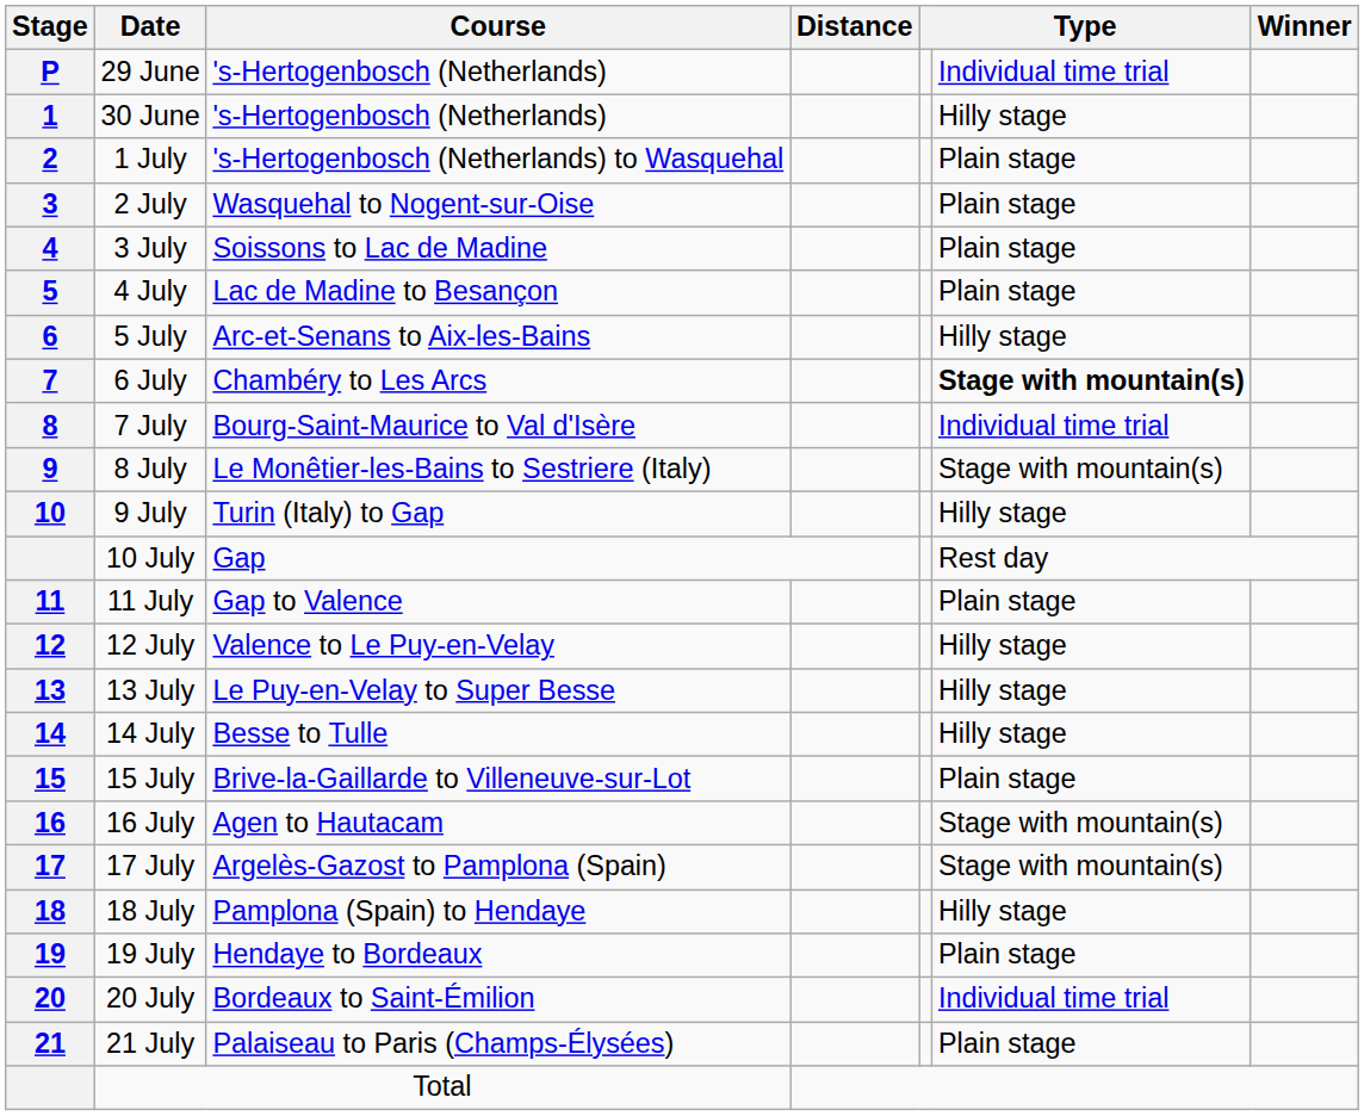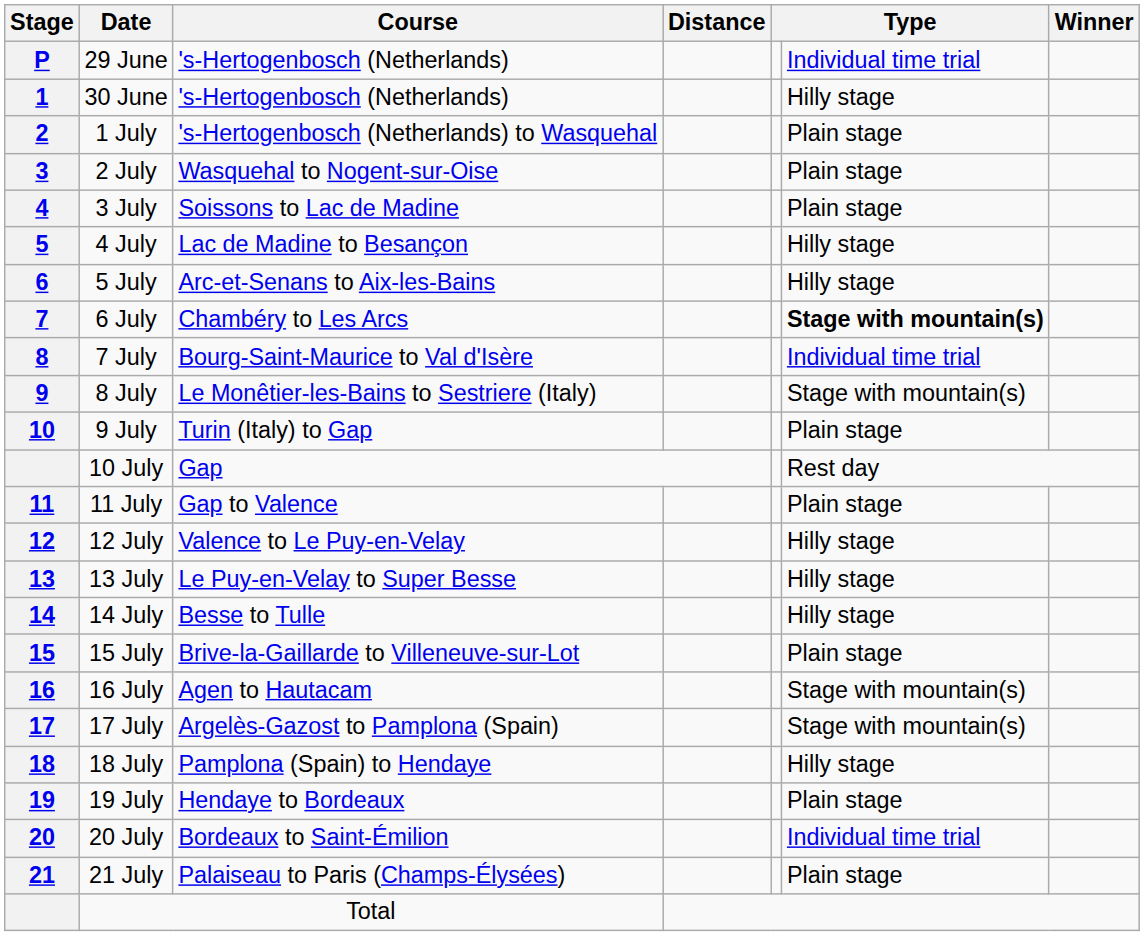 <table class="wikitable">
 <tr>
 <th scope="col">Stage</th>
 <th scope="col">Date</th>
 <th scope="col">Course</th>
 <th scope="col">Distance</th>
 <th scope="col" colspan="2">Type</th>
 <th scope="col">Winner</th>
 </tr>
 <tr>
 <th scope="row"><a href='#'>P</a></th>
 <td style="text-align:center;">29 June</td>
 <td><a href='#'>'s-Hertogenbosch</a> (Netherlands)</td>
 <td style="text-align:center;"></td>
 <td></td>
 <td><a href='#'>Individual time trial</a></td>
 <td></td>
 </tr>
 <tr>
 <th scope="row"><a href='#'>1</a></th>
 <td style="text-align:center;">30 June</td>
 <td><a href='#'>'s-Hertogenbosch</a> (Netherlands)</td>
 <td style="text-align:center;"></td>
 <td></td>
 <td>Hilly stage</td>
 <td></td>
 </tr>
 <tr>
 <th scope="row"><a href='#'>2</a></th>
 <td style="text-align:center;">1 July</td>
 <td><a href='#'>'s-Hertogenbosch</a> (Netherlands) to <a href='#'>Wasquehal</a></td>
 <td style="text-align:center;"></td>
 <td></td>
 <td>Plain stage</td>
 <td></td>
 </tr>
 <tr>
 <th scope="row"><a href='#'>3</a></th>
 <td style="text-align:center;">2 July</td>
 <td><a href='#'>Wasquehal</a> to <a href='#'>Nogent-sur-Oise</a></td>
 <td style="text-align:center;"></td>
 <td></td>
 <td>Plain stage</td>
 <td></td>
 </tr>
 <tr>
 <th scope="row"><a href='#'>4</a></th>
 <td style="text-align:center;">3 July</td>
 <td><a href='#'>Soissons</a> to <a href='#'>Lac de Madine</a></td>
 <td style="text-align:center;"></td>
 <td></td>
 <td>Plain stage</td>
 <td></td>
 </tr>
 <tr>
 <th scope="row"><a href='#'>5</a></th>
 <td style="text-align:center;">4 July</td>
 <td><a href='#'>Lac de Madine</a> to <a href='#'>Besançon</a></td>
 <td style="text-align:center;"></td>
 <td></td>
-<td>Plain stage</td>
+<td>Hilly stage</td>
 <td></td>
 </tr>
 <tr>
 <th scope="row"><a href='#'>6</a></th>
 <td style="text-align:center;">5 July</td>
 <td><a href='#'>Arc-et-Senans</a> to <a href='#'>Aix-les-Bains</a></td>
 <td style="text-align:center;"></td>
 <td></td>
 <td>Hilly stage</td>
 <td></td>
 </tr>
 <tr>
 <th scope="row"><a href='#'>7</a></th>
 <td style="text-align:center;">6 July</td>
 <td><a href='#'>Chambéry</a> to <a href='#'>Les Arcs</a></td>
 <td style="text-align:center;"></td>
 <td></td>
 <td><strong>Stage with mountain(s)</strong></td>
 <td></td>
 </tr>
 <tr>
 <th scope="row"><a href='#'>8</a></th>
 <td style="text-align:center;">7 July</td>
 <td><a href='#'>Bourg-Saint-Maurice</a> to <a href='#'>Val d'Isère</a></td>
 <td style="text-align:center;"></td>
 <td></td>
 <td><a href='#'>Individual time trial</a></td>
 <td></td>
 </tr>
 <tr>
 <th scope="row"><a href='#'>9</a></th>
 <td style="text-align:center;">8 July</td>
 <td><a href='#'>Le Monêtier-les-Bains</a> to <a href='#'>Sestriere</a> (Italy)</td>
 <td style="text-align:center;"></td>
 <td></td>
 <td>Stage with mountain(s)</td>
 <td></td>
 </tr>
 <tr>
 <th scope="row"><a href='#'>10</a></th>
 <td style="text-align:center;">9 July</td>
 <td><a href='#'>Turin</a> (Italy) to <a href='#'>Gap</a></td>
 <td style="text-align:center;"></td>
 <td></td>
-<td>Hilly stage</td>
+<td>Plain stage</td>
 <td></td>
 </tr>
 <tr>
 <th scope="row"></th>
 <td style="text-align:center;">10 July</td>
 <td colspan="2"><a href='#'>Gap</a></td>
 <td></td>
 <td colspan="2">Rest day</td>
 </tr>
 <tr>
 <th scope="row"><a href='#'>11</a></th>
 <td style="text-align:center;">11 July</td>
 <td><a href='#'>Gap</a> to <a href='#'>Valence</a></td>
 <td style="text-align:center;"></td>
 <td></td>
 <td>Plain stage</td>
 <td></td>
 </tr>
 <tr>
 <th scope="row"><a href='#'>12</a></th>
 <td style="text-align:center;">12 July</td>
 <td><a href='#'>Valence</a> to <a href='#'>Le Puy-en-Velay</a></td>
 <td style="text-align:center;"></td>
 <td></td>
 <td>Hilly stage</td>
 <td></td>
 </tr>
 <tr>
 <th scope="row"><a href='#'>13</a></th>
 <td style="text-align:center;">13 July</td>
 <td><a href='#'>Le Puy-en-Velay</a> to <a href='#'>Super Besse</a></td>
 <td style="text-align:center;"></td>
 <td></td>
 <td>Hilly stage</td>
 <td></td>
 </tr>
 <tr>
 <th scope="row"><a href='#'>14</a></th>
 <td style="text-align:center;">14 July</td>
 <td><a href='#'>Besse</a> to <a href='#'>Tulle</a></td>
 <td style="text-align:center;"></td>
 <td></td>
 <td>Hilly stage</td>
 <td></td>
 </tr>
 <tr>
 <th scope="row"><a href='#'>15</a></th>
 <td style="text-align:center;">15 July</td>
 <td><a href='#'>Brive-la-Gaillarde</a> to <a href='#'>Villeneuve-sur-Lot</a></td>
 <td style="text-align:center;"></td>
 <td></td>
 <td>Plain stage</td>
 <td></td>
 </tr>
 <tr>
 <th scope="row"><a href='#'>16</a></th>
 <td style="text-align:center;">16 July</td>
 <td><a href='#'>Agen</a> to <a href='#'>Hautacam</a></td>
 <td style="text-align:center;"></td>
 <td></td>
 <td>Stage with mountain(s)</td>
 <td></td>
 </tr>
 <tr>
 <th scope="row"><a href='#'>17</a></th>
 <td style="text-align:center;">17 July</td>
 <td><a href='#'>Argelès-Gazost</a> to <a href='#'>Pamplona</a> (Spain)</td>
 <td style="text-align:center;"></td>
 <td></td>
 <td>Stage with mountain(s)</td>
 <td></td>
 </tr>
 <tr>
 <th scope="row"><a href='#'>18</a></th>
 <td style="text-align:center;">18 July</td>
 <td><a href='#'>Pamplona</a> (Spain) to <a href='#'>Hendaye</a></td>
 <td style="text-align:center;"></td>
 <td></td>
 <td>Hilly stage</td>
 <td></td>
 </tr>
 <tr>
 <th scope="row"><a href='#'>19</a></th>
 <td style="text-align:center;">19 July</td>
 <td><a href='#'>Hendaye</a> to <a href='#'>Bordeaux</a></td>
 <td style="text-align:center;"></td>
 <td></td>
 <td>Plain stage</td>
 <td></td>
 </tr>
 <tr>
 <th scope="row"><a href='#'>20</a></th>
 <td style="text-align:center;">20 July</td>
 <td><a href='#'>Bordeaux</a> to <a href='#'>Saint-Émilion</a></td>
 <td style="text-align:center;"></td>
 <td></td>
 <td><a href='#'>Individual time trial</a></td>
 <td></td>
 </tr>
 <tr>
 <th scope="row"><a href='#'>21</a></th>
 <td style="text-align:center;">21 July</td>
 <td><a href='#'>Palaiseau</a> to Paris (<a href='#'>Champs-Élysées</a>)</td>
 <td style="text-align:center;"></td>
 <td></td>
 <td>Plain stage</td>
 <td></td>
 </tr>
 <tr>
 <th scope="row"></th>
 <td colspan="2" style="text-align:center">Total</td>
 <td colspan="4" style="text-align:center"></td>
 </tr>
 </table>
